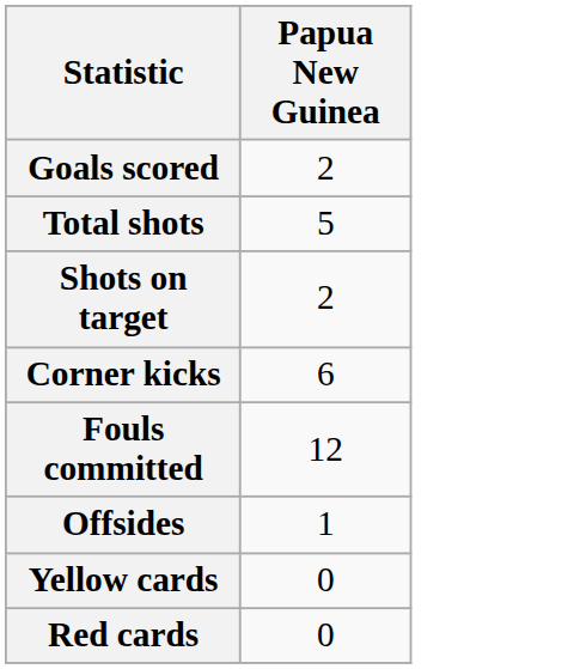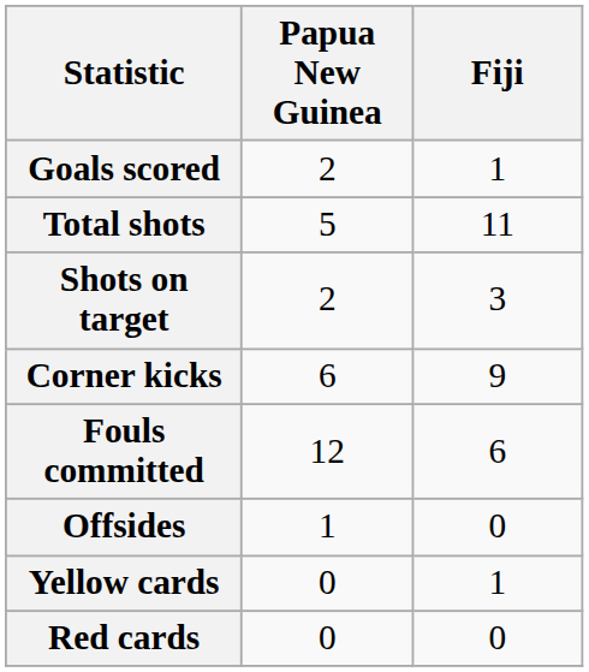 <table class="wikitable plainrowheaders" style="text-align:center">
 <tr>
 <th scope="col" style="width:100px">Statistic</th>
 <th scope="col" style="width:70px">Papua New Guinea</th>
+<th scope="col" style="width:70px">Fiji</th>
 </tr>
 <tr>
 <th scope="row">Goals scored</th>
 <td>2</td>
+<td>1</td>
 </tr>
 <tr>
 <th scope="row">Total shots</th>
 <td>5</td>
+<td>11</td>
 </tr>
 <tr>
 <th scope="row">Shots on target</th>
 <td>2</td>
+<td>3</td>
 </tr>
 <tr>
 <th scope="row">Corner kicks</th>
 <td>6</td>
+<td>9</td>
 </tr>
 <tr>
 <th scope="row">Fouls committed</th>
 <td>12</td>
+<td>6</td>
 </tr>
 <tr>
 <th scope="row">Offsides</th>
 <td>1</td>
+<td>0</td>
 </tr>
 <tr>
 <th scope="row">Yellow cards</th>
 <td>0</td>
+<td>1</td>
 </tr>
 <tr>
 <th scope="row">Red cards</th>
 <td>0</td>
+<td>0</td>
 </tr>
 </table>
